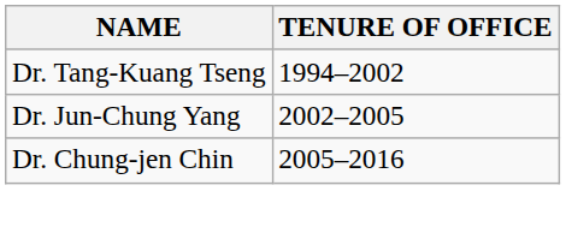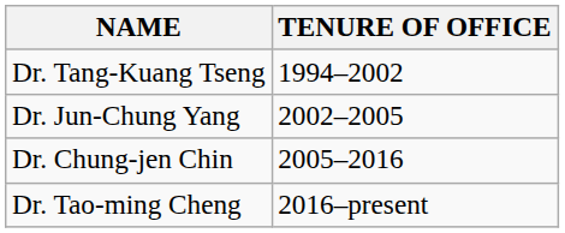 <table class="wikitable">
 <tr>
 <th>NAME</th>
 <th>TENURE OF OFFICE</th>
 </tr>
 <tr>
 <td>Dr. Tang-Kuang Tseng</td>
 <td>1994–2002</td>
 </tr>
 <tr>
 <td>Dr. Jun-Chung Yang</td>
 <td>2002–2005</td>
 </tr>
 <tr>
 <td>Dr. Chung-jen Chin</td>
 <td>2005–2016</td>
 </tr>
+<tr>
+<td>Dr. Tao-ming Cheng</td>
+<td>2016–present</td>
+</tr>
 </table>
